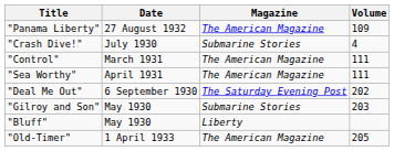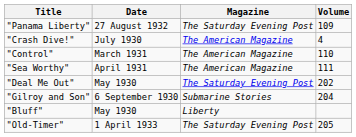 <table class="wikitable sortable">
 <tr>
 <th>Title</th>
 <th>Date</th>
 <th>Magazine</th>
 <th>Volume</th>
 </tr>
 <tr>
 <td>"Panama Liberty"</td>
 <td>27 August 1932</td>
-<td><em><a href='#'>The American Magazine</a></em></td>
+<td><em>The Saturday Evening Post</em></td>
 <td>109</td>
 </tr>
 <tr>
 <td>"Crash Dive!"</td>
 <td>July 1930</td>
-<td><em>Submarine Stories</em></td>
+<td><em><a href='#'>The American Magazine</a></em></td>
 <td>4</td>
 </tr>
 <tr>
 <td>"Control"</td>
 <td>March 1931</td>
 <td><em>The American Magazine</em></td>
-<td>111</td>
+<td>110</td>
 </tr>
 <tr>
 <td>"Sea Worthy"</td>
 <td>April 1931</td>
 <td><em>The American Magazine</em></td>
 <td>111</td>
 </tr>
 <tr>
 <td>"Deal Me Out"</td>
-<td>6 September 1930</td>
+<td>May 1930</td>
 <td><em><a href='#'>The Saturday Evening Post</a></em></td>
 <td>202</td>
 </tr>
 <tr>
 <td>"Gilroy and Son"</td>
-<td>May 1930</td>
+<td>6 September 1930</td>
 <td><em>Submarine Stories</em></td>
-<td>203</td>
+<td>204</td>
 </tr>
 <tr>
 <td>"Bluff"</td>
 <td>May 1930</td>
 <td><em>Liberty</em></td>
 <td></td>
 </tr>
 <tr>
 <td>"Old-Timer"</td>
 <td>1 April 1933</td>
-<td><em>The American Magazine</em></td>
+<td><em>The Saturday Evening Post</em></td>
 <td>205</td>
 </tr>
 </table>
